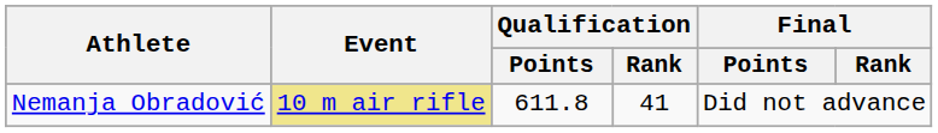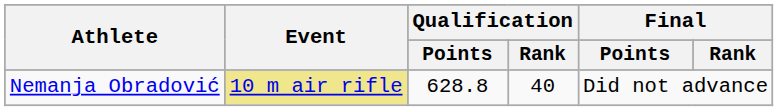 <table class="wikitable" style="text-align:center; font-size:90%">
 <tr>
 <th rowspan=2>Athlete</th>
 <th rowspan=2>Event</th>
 <th colspan=2>Qualification</th>
 <th colspan=2>Final</th>
 </tr>
 <tr style="font-size:95%">
 <th>Points</th>
 <th>Rank</th>
 <th>Points</th>
 <th>Rank</th>
 </tr>
 <tr>
 <td align=left><a href='#'>Nemanja Obradović</a></td>
 <td align=left style="background: khaki;"><a href='#'>10 m air rifle</a></td>
-<td>611.8</td>
-<td>41</td>
+<td>628.8</td>
+<td>40</td>
 <td colspan=2>Did not advance</td>
 </tr>
 </table>
